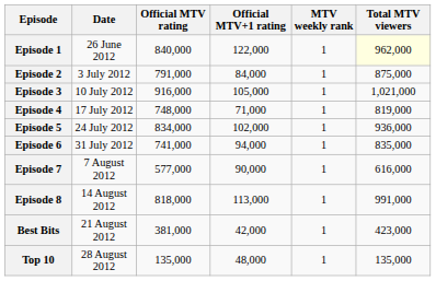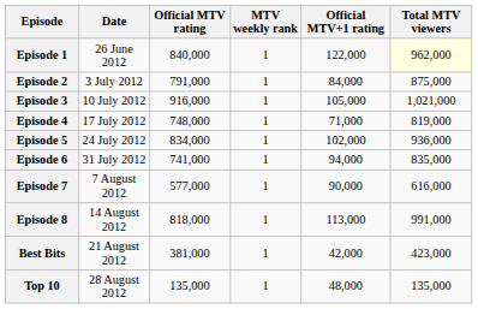 <table class="wikitable sortable" style="text-align:center">
 <tr>
 <th scope="col" style="width:120px;">Episode</th>
 <th scope="col" style="width:120px;">Date</th>
 <th scope="col" style="width:140px;">Official MTV rating</th>
+<th scope="col" style="width:120px;">MTV weekly rank</th>
 <th scope="col" style="width:160px;">Official MTV+1 rating</th>
-<th scope="col" style="width:120px;">MTV weekly rank</th>
 <th scope="col" style="width:130px;">Total MTV viewers</th>
 </tr>
 <tr>
 <th scope="row">Episode 1</th>
 <td>26 June 2012</td>
 <td>840,000</td>
+<td>1</td>
 <td>122,000</td>
-<td>1</td>
 <td style="background: lightyellow;">962,000</td>
 </tr>
 <tr>
 <th scope="row">Episode 2</th>
 <td>3 July 2012</td>
 <td>791,000</td>
+<td>1</td>
 <td>84,000</td>
-<td>1</td>
 <td>875,000</td>
 </tr>
 <tr>
 <th scope="row">Episode 3</th>
 <td>10 July 2012</td>
 <td>916,000</td>
+<td>1</td>
 <td>105,000</td>
-<td>1</td>
 <td>1,021,000</td>
 </tr>
 <tr>
 <th scope="row">Episode 4</th>
 <td>17 July 2012</td>
 <td>748,000</td>
+<td>1</td>
 <td>71,000</td>
-<td>1</td>
 <td>819,000</td>
 </tr>
 <tr>
 <th scope="row">Episode 5</th>
 <td>24 July 2012</td>
 <td>834,000</td>
+<td>1</td>
 <td>102,000</td>
-<td>1</td>
 <td>936,000</td>
 </tr>
 <tr>
 <th scope="row">Episode 6</th>
 <td>31 July 2012</td>
 <td>741,000</td>
+<td>1</td>
 <td>94,000</td>
-<td>1</td>
 <td>835,000</td>
 </tr>
 <tr>
 <th scope="row">Episode 7</th>
 <td>7 August 2012</td>
 <td>577,000</td>
+<td>1</td>
 <td>90,000</td>
-<td>1</td>
 <td>616,000</td>
 </tr>
 <tr>
 <th scope="row">Episode 8</th>
 <td>14 August 2012</td>
 <td>818,000</td>
+<td>1</td>
 <td>113,000</td>
-<td>1</td>
 <td>991,000</td>
 </tr>
 <tr>
 <th scope="row">Best Bits</th>
 <td>21 August 2012</td>
 <td>381,000</td>
+<td>1</td>
 <td>42,000</td>
-<td>1</td>
 <td>423,000</td>
 </tr>
 <tr>
 <th scope="row">Top 10</th>
 <td>28 August 2012</td>
 <td>135,000</td>
+<td>1</td>
 <td>48,000</td>
-<td>1</td>
 <td>135,000</td>
 </tr>
 </table>
